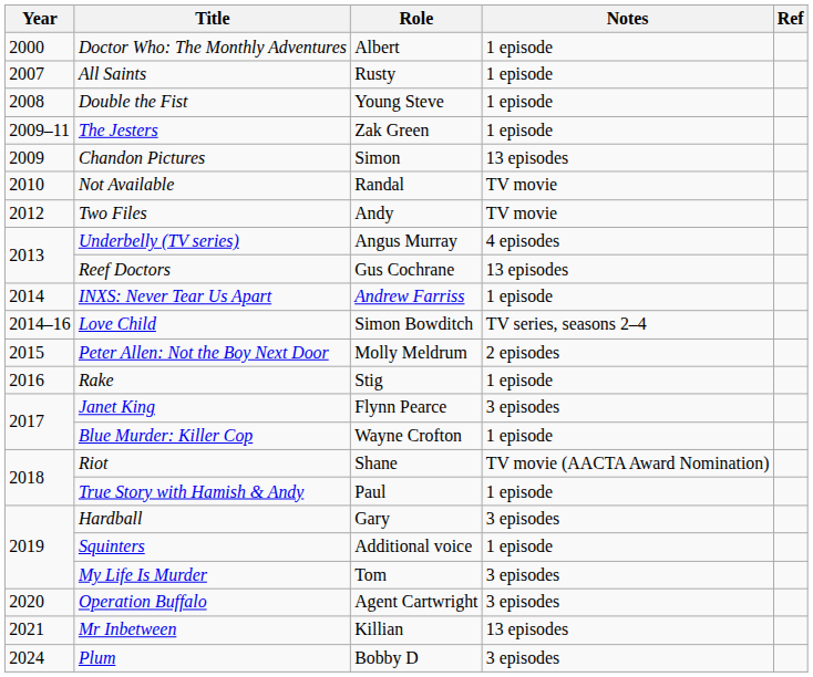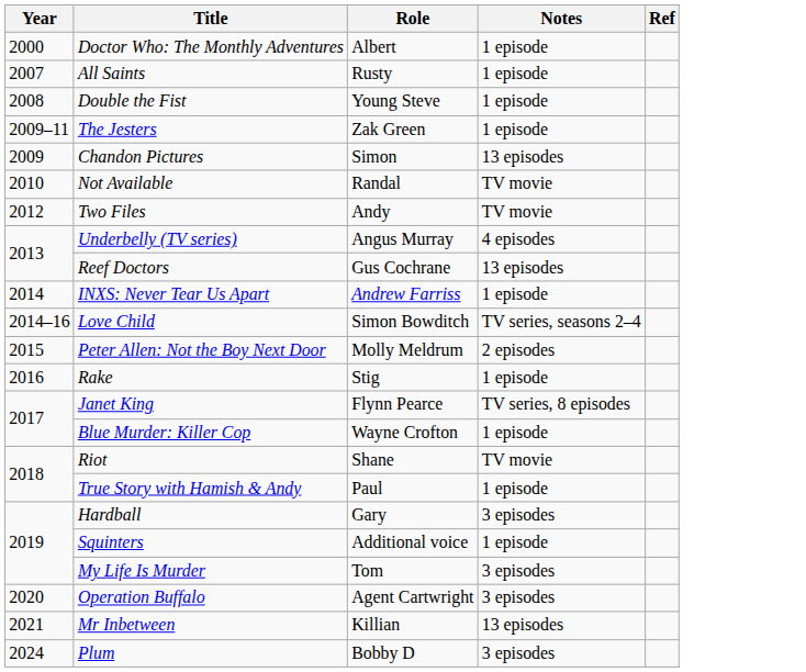 <table class="wikitable">
 <tr>
 <th>Year</th>
 <th>Title</th>
 <th>Role</th>
 <th>Notes</th>
 <th>Ref</th>
 </tr>
 <tr>
 <td>2000</td>
 <td><em>Doctor Who: The Monthly Adventures</em></td>
 <td>Albert</td>
 <td>1 episode</td>
 <td></td>
 </tr>
 <tr>
 <td>2007</td>
 <td><em>All Saints</em></td>
 <td>Rusty</td>
 <td>1 episode</td>
 <td></td>
 </tr>
 <tr>
 <td>2008</td>
 <td><em>Double the Fist</em></td>
 <td>Young Steve</td>
 <td>1 episode</td>
 <td></td>
 </tr>
 <tr>
 <td>2009–11</td>
 <td><em><a href='#'>The Jesters</a></em></td>
 <td>Zak Green</td>
 <td>1 episode</td>
 <td></td>
 </tr>
 <tr>
 <td>2009</td>
 <td><em>Chandon Pictures</em></td>
 <td>Simon</td>
 <td>13 episodes</td>
 <td></td>
 </tr>
 <tr>
 <td>2010</td>
 <td><em>Not Available</em></td>
 <td>Randal</td>
 <td>TV movie</td>
 <td></td>
 </tr>
 <tr>
 <td>2012</td>
 <td><em>Two Files</em></td>
 <td>Andy</td>
 <td>TV movie</td>
 <td></td>
 </tr>
 <tr>
 <td rowspan="2">2013</td>
 <td><em><a href='#'>Underbelly (TV series)</a></em></td>
 <td>Angus Murray</td>
 <td>4 episodes</td>
 <td></td>
 </tr>
 <tr>
 <td><em>Reef Doctors</em></td>
 <td>Gus Cochrane</td>
 <td>13 episodes</td>
 <td></td>
 </tr>
 <tr>
 <td>2014</td>
 <td><em><a href='#'>INXS: Never Tear Us Apart</a></em></td>
 <td><em><a href='#'>Andrew Farriss</a></em></td>
 <td>1 episode</td>
 <td></td>
 </tr>
 <tr>
 <td>2014–16</td>
 <td><em><a href='#'>Love Child</a></em></td>
 <td>Simon Bowditch</td>
 <td>TV series, seasons 2–4</td>
 <td></td>
 </tr>
 <tr>
 <td>2015</td>
 <td><em><a href='#'>Peter Allen: Not the Boy Next Door</a></em></td>
 <td>Molly Meldrum</td>
 <td>2 episodes</td>
 <td></td>
 </tr>
 <tr>
 <td>2016</td>
 <td><em>Rake</em></td>
 <td>Stig</td>
 <td>1 episode</td>
 <td></td>
 </tr>
 <tr>
 <td rowspan="2">2017</td>
 <td><em><a href='#'>Janet King</a></em></td>
 <td>Flynn Pearce</td>
-<td>3 episodes</td>
+<td>TV series, 8 episodes</td>
 <td></td>
 </tr>
 <tr>
 <td><em><a href='#'>Blue Murder: Killer Cop</a></em></td>
 <td>Wayne Crofton</td>
 <td>1 episode</td>
 <td></td>
 </tr>
 <tr>
 <td rowspan="2">2018</td>
 <td><em>Riot</em></td>
 <td>Shane</td>
-<td>TV movie (AACTA Award Nomination)</td>
+<td>TV movie</td>
 <td></td>
 </tr>
 <tr>
 <td><em><a href='#'>True Story with Hamish & Andy</a></em></td>
 <td>Paul</td>
 <td>1 episode</td>
 <td></td>
 </tr>
 <tr>
 <td rowspan="3">2019</td>
 <td><em>Hardball</em></td>
 <td>Gary</td>
 <td>3 episodes</td>
 <td></td>
 </tr>
 <tr>
 <td><em><a href='#'>Squinters</a></em></td>
 <td>Additional voice</td>
 <td>1 episode</td>
 <td></td>
 </tr>
 <tr>
 <td><em><a href='#'>My Life Is Murder</a></em></td>
 <td>Tom</td>
 <td>3 episodes</td>
 <td></td>
 </tr>
 <tr>
 <td>2020</td>
 <td><a href='#'><em>Operation Buffalo</em></a></td>
 <td>Agent Cartwright</td>
 <td>3 episodes</td>
 <td></td>
 </tr>
 <tr>
 <td>2021</td>
 <td><em><a href='#'>Mr Inbetween</a></em></td>
 <td>Killian</td>
 <td>13 episodes</td>
 <td></td>
 </tr>
 <tr>
 <td>2024</td>
 <td><em><a href='#'>Plum</a></em></td>
 <td>Bobby D</td>
 <td>3 episodes</td>
 <td></td>
 </tr>
 </table>
